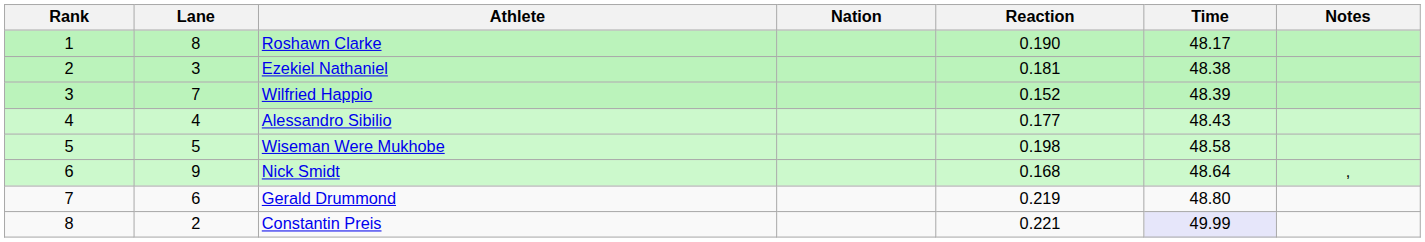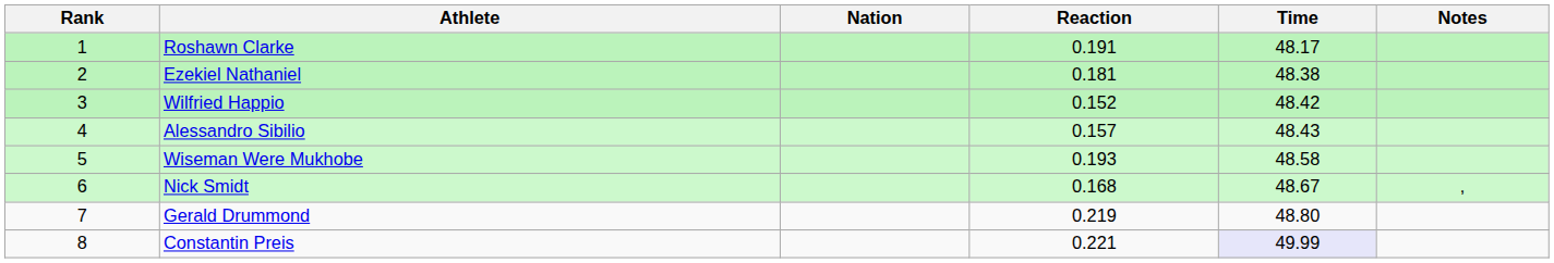 <table class="wikitable sortable" style="text-align:center;width: 70%;">
 <tr>
 <th>Rank</th>
-<th>Lane</th>
 <th>Athlete</th>
 <th>Nation</th>
 <th>Reaction</th>
 <th>Time</th>
 <th>Notes</th>
 </tr>
 <tr bgcolor=bbf3bb>
 <td>1</td>
-<td>8</td>
 <td align="left"><a href='#'>Roshawn Clarke</a></td>
 <td align="left"></td>
-<td>0.190</td>
+<td>0.191</td>
 <td>48.17</td>
 <td></td>
 </tr>
 <tr bgcolor=bbf3bb>
 <td>2</td>
-<td>3</td>
 <td align="left"><a href='#'>Ezekiel Nathaniel</a></td>
 <td align="left"></td>
 <td>0.181</td>
 <td>48.38</td>
 <td></td>
 </tr>
 <tr bgcolor=bbf3bb>
 <td>3</td>
-<td>7</td>
 <td align="left"><a href='#'>Wilfried Happio</a></td>
 <td align="left"></td>
 <td>0.152</td>
-<td>48.39</td>
+<td>48.42</td>
 <td></td>
 </tr>
 <tr bgcolor=ccf9cc>
 <td>4</td>
-<td>4</td>
 <td align="left"><a href='#'>Alessandro Sibilio</a></td>
 <td align="left"></td>
-<td>0.177</td>
+<td>0.157</td>
 <td>48.43</td>
 <td></td>
 </tr>
 <tr bgcolor=ccf9cc>
 <td>5</td>
-<td>5</td>
 <td align="left"><a href='#'>Wiseman Were Mukhobe</a></td>
 <td align="left"></td>
-<td>0.198</td>
+<td>0.193</td>
 <td>48.58</td>
 <td></td>
 </tr>
 <tr bgcolor=ccf9cc>
 <td>6</td>
-<td>9</td>
 <td align="left"><a href='#'>Nick Smidt</a></td>
 <td align="left"></td>
 <td>0.168</td>
-<td>48.64</td>
+<td>48.67</td>
 <td>, </td>
 </tr>
 <tr>
 <td>7</td>
-<td>6</td>
 <td align="left"><a href='#'>Gerald Drummond</a></td>
 <td align="left"></td>
 <td>0.219</td>
 <td>48.80</td>
 <td></td>
 </tr>
 <tr>
 <td>8</td>
-<td>2</td>
 <td align="left"><a href='#'>Constantin Preis</a></td>
 <td align="left"></td>
 <td>0.221</td>
 <td style="background: lavender;">49.99</td>
 <td></td>
 </tr>
 </table>
